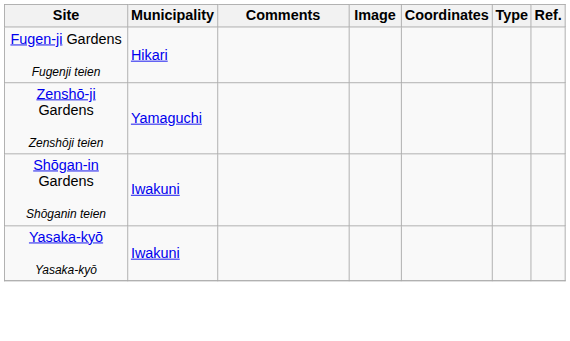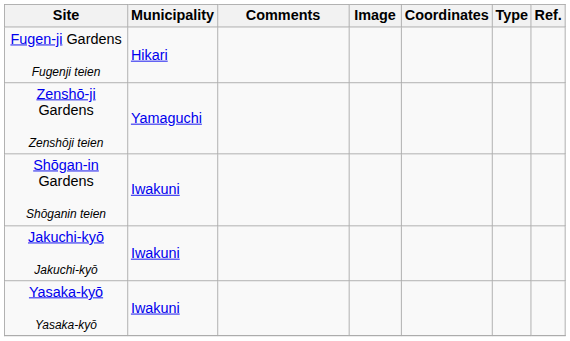 <table class="wikitable sortable"  style="width:100%;">
 <tr>
 <th width="30%" align="left">Site</th>
 <th width="10%" align="left">Municipality</th>
 <th width="30%" align="left" class="unsortable">Comments</th>
 <th width="10%" align="left"  class="unsortable">Image</th>
 <th width="10%" align="left" class="unsortable">Coordinates</th>
 <th width="5%" align="left">Type</th>
 <th width="5%" align="left"  class="unsortable">Ref.</th>
 </tr>
 <tr>
 <td align="center"><a href='#'>Fugen-ji</a> Gardens<br><br><small><em>Fugenji teien</em></small></td>
 <td><a href='#'>Hikari</a></td>
 <td></td>
 <td></td>
 <td></td>
 <td></td>
 <td></td>
 </tr>
 <tr>
 <td align="center"><a href='#'>Zenshō-ji</a> Gardens<br><br><small><em>Zenshōji teien</em></small></td>
 <td><a href='#'>Yamaguchi</a></td>
 <td></td>
 <td></td>
 <td></td>
 <td></td>
 <td></td>
 </tr>
 <tr>
 <td align="center"><a href='#'>Shōgan-in</a> Gardens<br><br><small><em>Shōganin teien</em></small></td>
 <td><a href='#'>Iwakuni</a></td>
 <td></td>
 <td></td>
 <td></td>
 <td></td>
 <td></td>
 </tr>
 <tr>
+<td align="center"><a href='#'>Jakuchi-kyō</a><br><br><small><em>Jakuchi-kyō</em></small></td>
+<td><a href='#'>Iwakuni</a></td>
+<td></td>
+<td></td>
+<td></td>
+<td></td>
+<td></td>
+</tr>
+<tr>
 <td align="center"><a href='#'>Yasaka-kyō</a><br><br><small><em>Yasaka-kyō</em></small></td>
 <td><a href='#'>Iwakuni</a></td>
 <td></td>
 <td></td>
 <td></td>
 <td></td>
 <td></td>
 </tr>
 <tr>
 </tr>
 </table>
